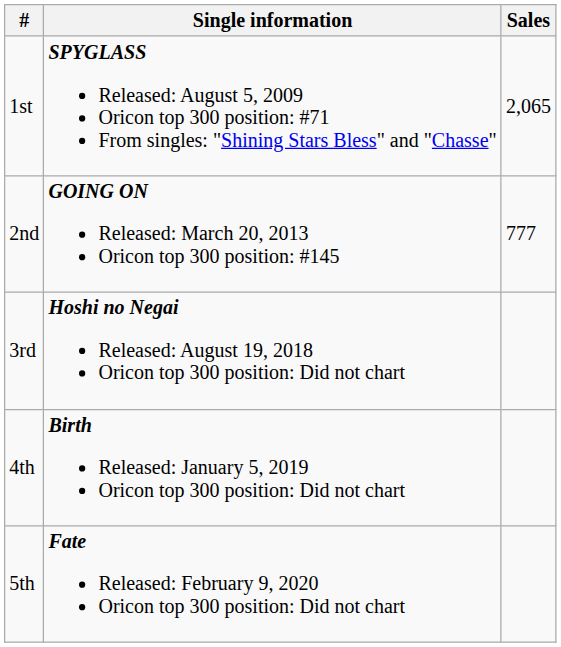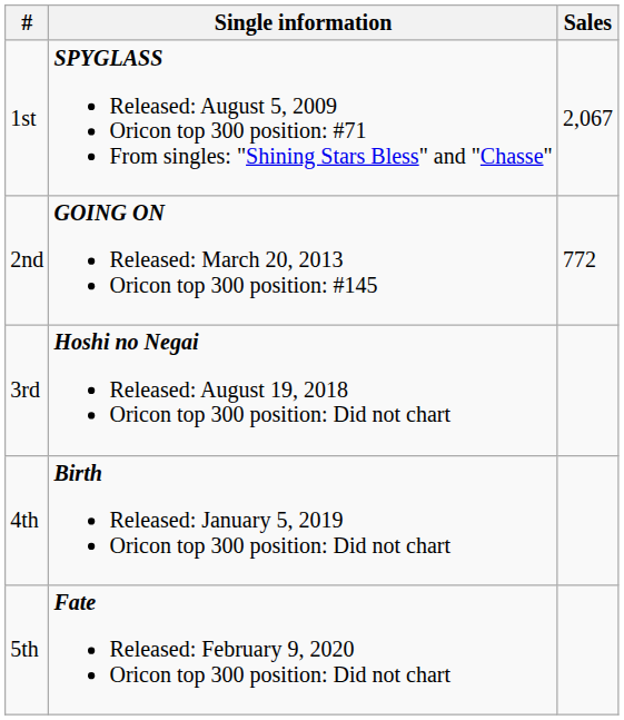 <table class="wikitable">
 <tr>
 <th>#</th>
 <th>Single information</th>
 <th>Sales</th>
 </tr>
 <tr>
 <td>1st</td>
 <td><strong><em>SPYGLASS</em></strong><br><ul><li>Released: August 5, 2009</li><li>Oricon top 300 position: #71</li><li>From singles: "<a href='#'>Shining Stars Bless</a>" and "<a href='#'>Chasse</a>"</li></ul></td>
-<td>2,065</td>
+<td>2,067</td>
 </tr>
 <tr>
 <td>2nd</td>
 <td><strong><em>GOING ON</em></strong><br><ul><li>Released: March 20, 2013</li><li>Oricon top 300 position: #145</li></ul></td>
-<td>777</td>
+<td>772</td>
 </tr>
 <tr>
 <td>3rd</td>
 <td><strong><em>Hoshi no Negai</em></strong><br><ul><li>Released: August 19, 2018</li><li>Oricon top 300 position: Did not chart</li></ul></td>
 <td></td>
 </tr>
 <tr>
 <td>4th</td>
 <td><strong><em>Birth</em></strong><br><ul><li>Released: January 5, 2019</li><li>Oricon top 300 position: Did not chart</li></ul></td>
 <td></td>
 </tr>
 <tr>
 <td>5th</td>
 <td><strong><em>Fate</em></strong><br><ul><li>Released: February 9, 2020</li><li>Oricon top 300 position: Did not chart</li></ul></td>
 <td></td>
 </tr>
 </table>
